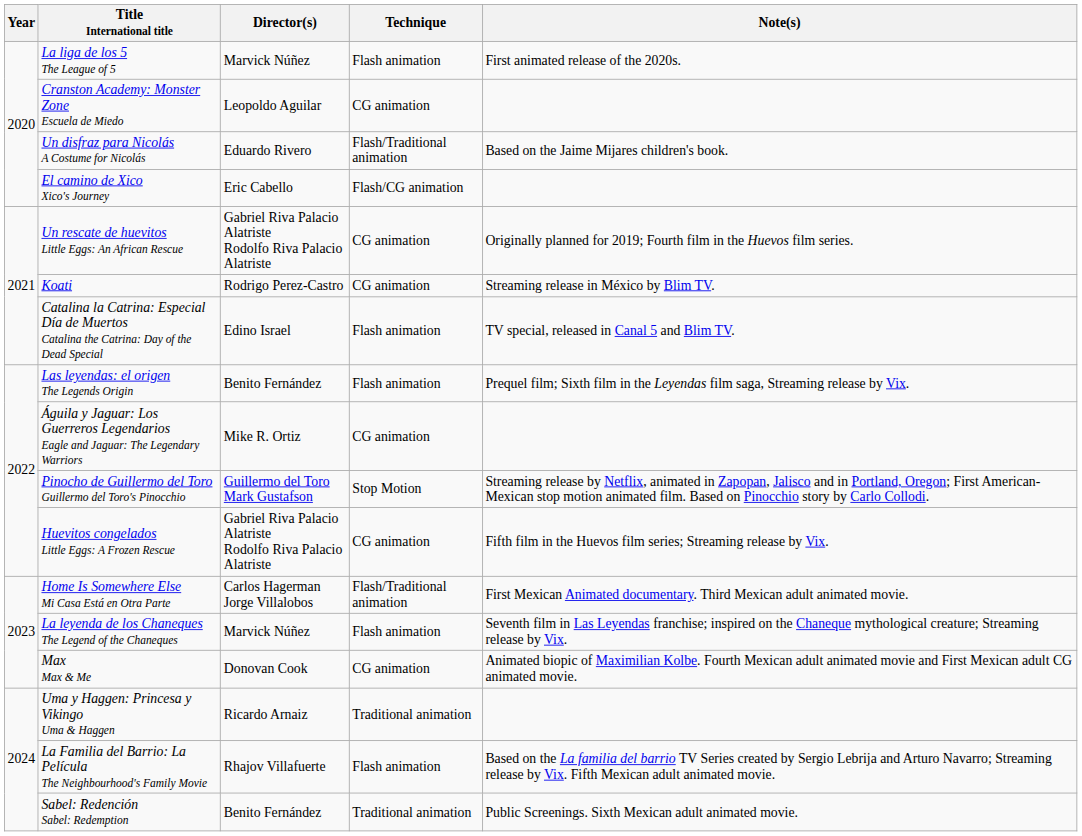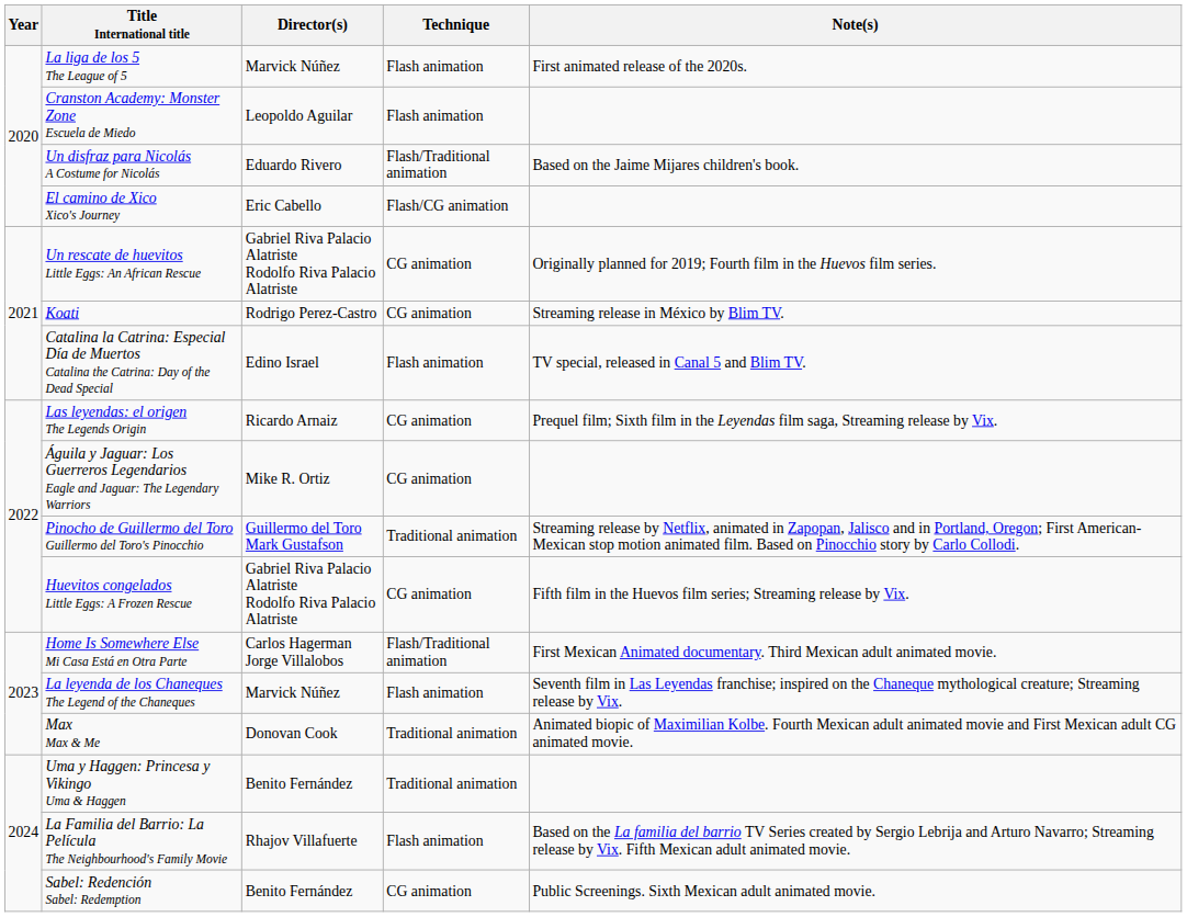 <table class="wikitable sortable">
 <tr>
 <th>Year</th>
 <th>Title<br><small>International title</small></th>
 <th>Director(s)</th>
 <th>Technique</th>
 <th>Note(s)</th>
 </tr>
 <tr>
 <td rowspan="4">2020</td>
 <td><em><a href='#'>La liga de los 5</a></em><br><small><em>The League of 5</em></small></td>
 <td>Marvick Núñez</td>
 <td>Flash animation</td>
 <td>First animated release of the 2020s.</td>
 </tr>
 <tr>
 <td><em><a href='#'>Cranston Academy: Monster Zone</a></em><br><small><em>Escuela de Miedo</em></small></td>
 <td>Leopoldo Aguilar</td>
-<td>CG animation</td>
+<td>Flash animation</td>
 <td></td>
 </tr>
 <tr>
 <td><em><a href='#'>Un disfraz para Nicolás</a></em><br><small><em>A Costume for Nicolás</em></small></td>
 <td>Eduardo Rivero</td>
 <td>Flash/Traditional animation</td>
 <td>Based on the Jaime Mijares children's book.</td>
 </tr>
 <tr>
 <td><em><a href='#'>El camino de Xico</a></em><br><small><em>Xico's Journey</em></small></td>
 <td>Eric Cabello</td>
 <td>Flash/CG animation</td>
 <td></td>
 </tr>
 <tr>
 <td rowspan="3">2021</td>
 <td><em><a href='#'>Un rescate de huevitos</a></em><br><small><em>Little Eggs: An African Rescue</em></small></td>
 <td>Gabriel Riva Palacio Alatriste<br>Rodolfo Riva Palacio Alatriste</td>
 <td>CG animation</td>
 <td>Originally planned for 2019; Fourth film in the <em>Huevos</em> film series.</td>
 </tr>
 <tr>
 <td><em><a href='#'>Koati</a></em></td>
 <td>Rodrigo Perez-Castro</td>
 <td>CG animation</td>
 <td>Streaming release in México by <a href='#'>Blim TV</a>.</td>
 </tr>
 <tr>
 <td><em>Catalina la Catrina: Especial Día de Muertos</em><br><small><em>Catalina the Catrina: Day of the Dead Special</em></small></td>
 <td>Edino Israel</td>
 <td>Flash animation</td>
 <td>TV special, released in <a href='#'>Canal 5</a> and <a href='#'>Blim TV</a>.</td>
 </tr>
 <tr>
 <td rowspan="4">2022</td>
 <td><em><a href='#'>Las leyendas: el origen</a></em><br><small><em>The Legends Origin</em></small></td>
-<td>Benito Fernández</td>
-<td>Flash animation</td>
+<td>Ricardo Arnaiz</td>
+<td>CG animation</td>
 <td>Prequel film; Sixth film in the <em>Leyendas</em> film saga, Streaming release by <a href='#'>Vix</a>.</td>
 </tr>
 <tr>
 <td><em>Águila y Jaguar: Los Guerreros Legendarios</em> <br><small><em>Eagle and Jaguar: The Legendary Warriors</em></small></td>
 <td>Mike R. Ortiz</td>
 <td>CG animation</td>
 <td></td>
 </tr>
 <tr>
 <td><em><a href='#'>Pinocho de Guillermo del Toro</a></em> <br><small> <em>Guillermo del Toro's Pinocchio</em> </small></td>
 <td><a href='#'>Guillermo del Toro</a><br><a href='#'>Mark Gustafson</a></td>
-<td>Stop Motion</td>
+<td>Traditional animation</td>
 <td>Streaming release by <a href='#'>Netflix</a>, animated in <a href='#'>Zapopan</a>, <a href='#'>Jalisco</a> and in <a href='#'>Portland, Oregon</a>; First American-Mexican stop motion animated film. Based on <a href='#'>Pinocchio</a> story by <a href='#'>Carlo Collodi</a>.</td>
 </tr>
 <tr>
 <td><em><a href='#'>Huevitos congelados</a></em><br><small><em>Little Eggs: A Frozen Rescue</em></small></td>
 <td>Gabriel Riva Palacio Alatriste<br>Rodolfo Riva Palacio Alatriste</td>
 <td>CG animation</td>
 <td>Fifth film in the Huevos film series; Streaming release by <a href='#'>Vix</a>.</td>
 </tr>
 <tr>
 <td rowspan="3">2023</td>
 <td><em><a href='#'>Home Is Somewhere Else</a></em><br><small><em>Mi Casa Está en Otra Parte</em></small></td>
 <td>Carlos Hagerman<br>Jorge Villalobos</td>
 <td>Flash/Traditional animation</td>
 <td>First Mexican <a href='#'>Animated documentary</a>. Third Mexican adult animated movie.</td>
 </tr>
 <tr>
 <td><em><a href='#'>La leyenda de los Chaneques</a></em><br><small><em>The Legend of the Chaneques</em></small></td>
 <td>Marvick Núñez</td>
 <td>Flash animation</td>
 <td>Seventh film in <a href='#'>Las Leyendas</a> franchise; inspired on the <a href='#'>Chaneque</a> mythological creature; Streaming release by <a href='#'>Vix</a>.</td>
 </tr>
 <tr>
 <td><em>Max</em><br><small><em>Max & Me</em></small></td>
 <td>Donovan Cook</td>
-<td>CG animation</td>
+<td>Traditional animation</td>
 <td>Animated biopic of <a href='#'>Maximilian Kolbe</a>. Fourth Mexican adult animated movie and First Mexican adult CG animated movie.</td>
 </tr>
 <tr>
 <td rowspan="3">2024</td>
 <td><em>Uma y Haggen: Princesa y Vikingo</em><br><small><em>Uma & Haggen</em></small></td>
-<td>Ricardo Arnaiz</td>
+<td>Benito Fernández</td>
 <td>Traditional animation</td>
 <td></td>
 </tr>
 <tr>
 <td><em>La Familia del Barrio: La Película</em> <br><small><em>The Neighbourhood's Family Movie</em></small></td>
 <td>Rhajov Villafuerte</td>
 <td>Flash animation</td>
 <td>Based on the <em><a href='#'>La familia del barrio</a></em> TV Series created by Sergio Lebrija and Arturo Navarro; Streaming release by <a href='#'>Vix</a>. Fifth Mexican adult animated movie.</td>
 </tr>
 <tr>
 <td><em>Sabel: Redención</em><br><small><em>Sabel: Redemption</em></small></td>
 <td>Benito Fernández</td>
-<td>Traditional animation</td>
+<td>CG animation</td>
 <td>Public Screenings. Sixth Mexican adult animated movie.</td>
 </tr>
 </table>
